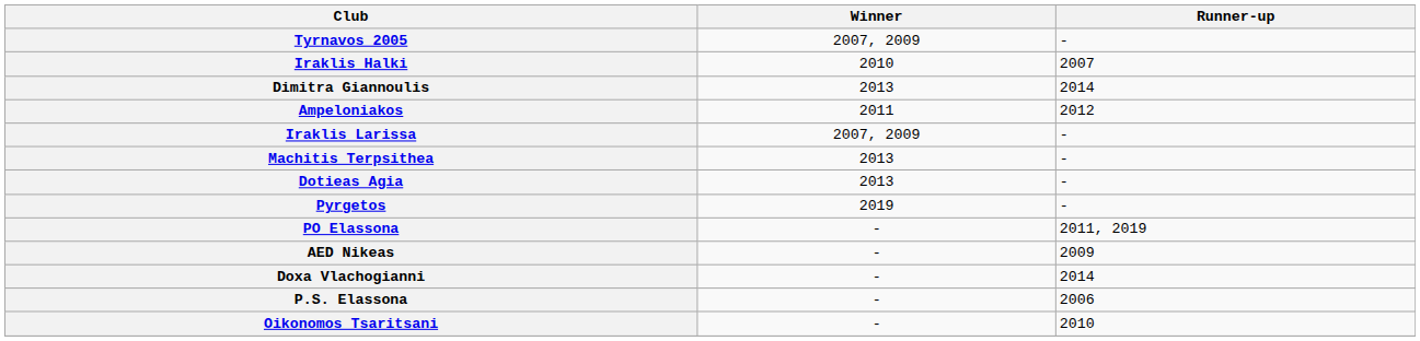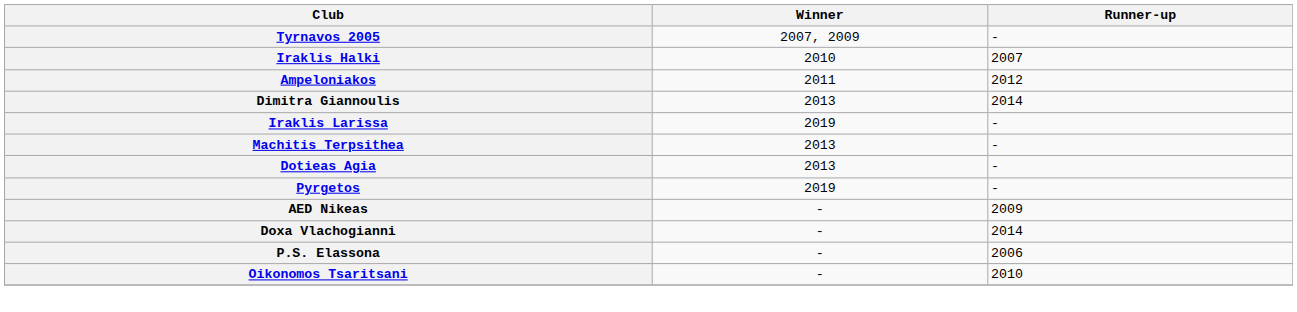 <table class="wikitable sortable plainrowheaders" style="width:100%;" style="font-size:100%;">
 <tr>
 <th>Club</th>
 <th>Winner</th>
 <th>Runner-up</th>
 </tr>
 <tr>
 <th scope="row"><a href='#'>Tyrnavos 2005</a></th>
 <td style="text-align:center">2007, 2009</td>
 <td>-</td>
 </tr>
 <tr>
 <th scope="row"><a href='#'>Iraklis Halki</a></th>
 <td style="text-align:center">2010</td>
 <td>2007</td>
 </tr>
 <tr>
+<th scope="row"><a href='#'>Ampeloniakos</a></th>
+<td style="text-align:center">2011</td>
+<td>2012</td>
+</tr>
+<tr>
 <th scope="row">Dimitra Giannoulis</th>
 <td style="text-align:center">2013</td>
 <td>2014</td>
 </tr>
 <tr>
-<th scope="row"><a href='#'>Ampeloniakos</a></th>
-<td style="text-align:center">2011</td>
-<td>2012</td>
-</tr>
-<tr>
 <th scope="row"><a href='#'>Iraklis Larissa</a></th>
-<td style="text-align:center">2007, 2009</td>
+<td style="text-align:center">2019</td>
 <td>-</td>
 </tr>
 <tr>
 <th scope="row"><a href='#'>Machitis Terpsithea</a></th>
 <td style="text-align:center">2013</td>
 <td>-</td>
 </tr>
 <tr>
 <th scope="row"><a href='#'>Dotieas Agia</a></th>
 <td style="text-align:center">2013</td>
 <td>-</td>
 </tr>
 <tr>
 <th scope="row"><a href='#'>Pyrgetos</a></th>
 <td style="text-align:center">2019</td>
 <td>-</td>
-</tr>
-<tr>
-<th scope="row"><a href='#'>PO Elassona</a></th>
-<td style="text-align:center">-</td>
-<td>2011, 2019</td>
 </tr>
 <tr>
 <th scope="row">AED Nikeas</th>
 <td style="text-align:center">-</td>
 <td>2009</td>
 </tr>
 <tr>
 <th scope="row">Doxa Vlachogianni</th>
 <td style="text-align:center">-</td>
 <td>2014</td>
 </tr>
 <tr>
 <th scope="row">P.S. Elassona</th>
 <td style="text-align:center">-</td>
 <td>2006</td>
 </tr>
 <tr>
 <th scope="row"><a href='#'>Oikonomos Tsaritsani</a></th>
 <td style="text-align:center">-</td>
 <td>2010</td>
 </tr>
 <tr>
 </tr>
 </table>
